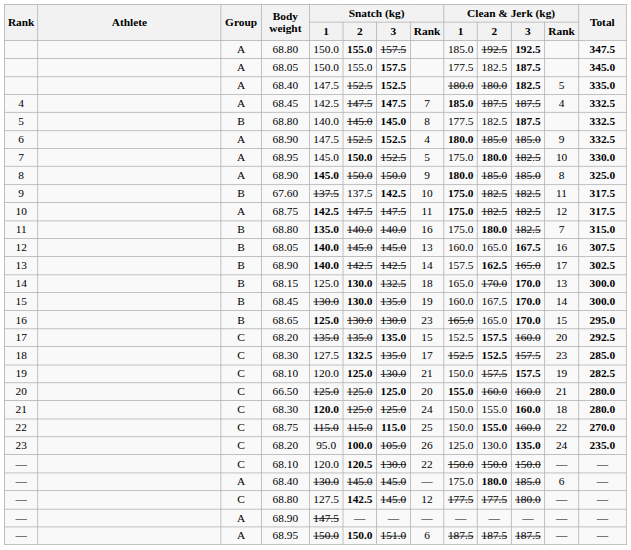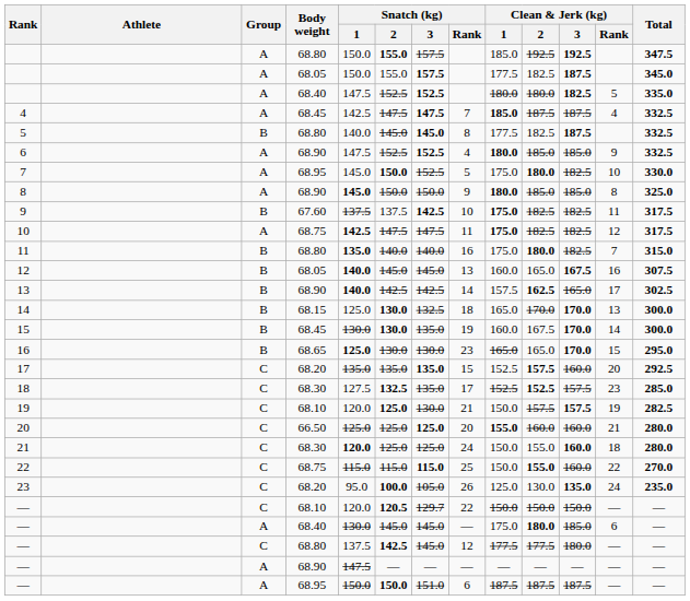 <table class = "wikitable" style="text-align:center;">
 <tr>
 <th rowspan=2 width=40>Rank</th>
 <th rowspan=2 width=250>Athlete</th>
 <th rowspan=2 width=50>Group</th>
 <th rowspan=2 width=60>Body weight</th>
 <th colspan=4>Snatch (kg)</th>
 <th colspan=4>Clean & Jerk (kg)</th>
 <th rowspan=2 width=60>Total</th>
 </tr>
 <tr>
 <th width=40>1</th>
 <th width=40>2</th>
 <th width=40>3</th>
 <th width=40>Rank</th>
 <th width=40>1</th>
 <th width=40>2</th>
 <th width=40>3</th>
 <th width=40>Rank</th>
 </tr>
 <tr>
 <td></td>
 <td align=left></td>
 <td>A</td>
 <td>68.80</td>
 <td>150.0</td>
 <td><strong>155.0</strong></td>
 <td><s>157.5 </s></td>
 <td></td>
 <td>185.0</td>
 <td><s>192.5 </s></td>
 <td><strong>192.5</strong></td>
 <td></td>
 <td><strong>347.5</strong></td>
 </tr>
 <tr>
 <td></td>
 <td align=left></td>
 <td>A</td>
 <td>68.05</td>
 <td>150.0</td>
 <td>155.0</td>
 <td><strong>157.5</strong></td>
 <td></td>
 <td>177.5</td>
 <td>182.5</td>
 <td><strong>187.5</strong></td>
 <td></td>
 <td><strong>345.0</strong></td>
 </tr>
 <tr>
 <td></td>
 <td align=left></td>
 <td>A</td>
 <td>68.40</td>
 <td>147.5</td>
 <td><s>152.5 </s></td>
 <td><strong>152.5</strong></td>
 <td></td>
 <td><s>180.0 </s></td>
 <td><s>180.0 </s></td>
 <td><strong>182.5</strong></td>
 <td>5</td>
 <td><strong>335.0</strong></td>
 </tr>
 <tr>
 <td>4</td>
 <td align=left></td>
 <td>A</td>
 <td>68.45</td>
 <td>142.5</td>
 <td><s>147.5 </s></td>
 <td><strong>147.5</strong></td>
 <td>7</td>
 <td><strong>185.0</strong></td>
 <td><s>187.5 </s></td>
 <td><s>187.5 </s></td>
 <td>4</td>
 <td><strong>332.5</strong></td>
 </tr>
 <tr>
 <td>5</td>
 <td align=left></td>
 <td>B</td>
 <td>68.80</td>
 <td>140.0</td>
 <td><s>145.0 </s></td>
 <td><strong>145.0</strong></td>
 <td>8</td>
 <td>177.5</td>
 <td>182.5</td>
 <td><strong>187.5</strong></td>
 <td></td>
 <td><strong>332.5</strong></td>
 </tr>
 <tr>
 <td>6</td>
 <td align=left></td>
 <td>A</td>
 <td>68.90</td>
 <td>147.5</td>
 <td><s>152.5 </s></td>
 <td><strong>152.5</strong></td>
 <td>4</td>
 <td><strong>180.0</strong></td>
 <td><s>185.0 </s></td>
 <td><s>185.0 </s></td>
 <td>9</td>
 <td><strong>332.5</strong></td>
 </tr>
 <tr>
 <td>7</td>
 <td align=left></td>
 <td>A</td>
 <td>68.95</td>
 <td>145.0</td>
 <td><strong>150.0</strong></td>
 <td><s>152.5 </s></td>
 <td>5</td>
 <td>175.0</td>
 <td><strong>180.0</strong></td>
 <td><s>182.5 </s></td>
 <td>10</td>
 <td><strong>330.0</strong></td>
 </tr>
 <tr>
 <td>8</td>
 <td align=left></td>
 <td>A</td>
 <td>68.90</td>
 <td><strong>145.0</strong></td>
 <td><s>150.0 </s></td>
 <td><s>150.0 </s></td>
 <td>9</td>
 <td><strong>180.0</strong></td>
 <td><s>185.0 </s></td>
 <td><s>185.0 </s></td>
 <td>8</td>
 <td><strong>325.0</strong></td>
 </tr>
 <tr>
 <td>9</td>
 <td align=left></td>
 <td>B</td>
 <td>67.60</td>
 <td><s>137.5 </s></td>
 <td>137.5</td>
 <td><strong>142.5</strong></td>
 <td>10</td>
 <td><strong>175.0</strong></td>
 <td><s>182.5 </s></td>
 <td><s>182.5 </s></td>
 <td>11</td>
 <td><strong>317.5</strong></td>
 </tr>
 <tr>
 <td>10</td>
 <td align=left></td>
 <td>A</td>
 <td>68.75</td>
 <td><strong>142.5</strong></td>
 <td><s>147.5 </s></td>
 <td><s>147.5 </s></td>
 <td>11</td>
 <td><strong>175.0</strong></td>
 <td><s>182.5 </s></td>
 <td><s>182.5 </s></td>
 <td>12</td>
 <td><strong>317.5</strong></td>
 </tr>
 <tr>
 <td>11</td>
 <td align=left></td>
 <td>B</td>
 <td>68.80</td>
 <td><strong>135.0</strong></td>
 <td><s>140.0 </s></td>
 <td><s>140.0 </s></td>
 <td>16</td>
 <td>175.0</td>
 <td><strong>180.0</strong></td>
 <td><s>182.5 </s></td>
 <td>7</td>
 <td><strong>315.0</strong></td>
 </tr>
 <tr>
 <td>12</td>
 <td align=left></td>
 <td>B</td>
 <td>68.05</td>
 <td><strong>140.0</strong></td>
 <td><s>145.0 </s></td>
 <td><s>145.0 </s></td>
 <td>13</td>
 <td>160.0</td>
 <td>165.0</td>
 <td><strong>167.5</strong></td>
 <td>16</td>
 <td><strong>307.5</strong></td>
 </tr>
 <tr>
 <td>13</td>
 <td align=left></td>
 <td>B</td>
 <td>68.90</td>
 <td><strong>140.0</strong></td>
 <td><s>142.5 </s></td>
 <td><s>142.5 </s></td>
 <td>14</td>
 <td>157.5</td>
 <td><strong>162.5</strong></td>
 <td><s>165.0 </s></td>
 <td>17</td>
 <td><strong>302.5</strong></td>
 </tr>
 <tr>
 <td>14</td>
 <td align=left></td>
 <td>B</td>
 <td>68.15</td>
 <td>125.0</td>
 <td><strong>130.0</strong></td>
 <td><s>132.5 </s></td>
 <td>18</td>
 <td>165.0</td>
 <td><s>170.0 </s></td>
 <td><strong>170.0</strong></td>
 <td>13</td>
 <td><strong>300.0</strong></td>
 </tr>
 <tr>
 <td>15</td>
 <td align=left></td>
 <td>B</td>
 <td>68.45</td>
 <td><s>130.0 </s></td>
 <td><strong>130.0</strong></td>
 <td><s>135.0 </s></td>
 <td>19</td>
 <td>160.0</td>
 <td>167.5</td>
 <td><strong>170.0</strong></td>
 <td>14</td>
 <td><strong>300.0</strong></td>
 </tr>
 <tr>
 <td>16</td>
 <td align=left></td>
 <td>B</td>
 <td>68.65</td>
 <td><strong>125.0</strong></td>
 <td><s>130.0 </s></td>
 <td><s>130.0 </s></td>
 <td>23</td>
 <td><s>165.0 </s></td>
 <td>165.0</td>
 <td><strong>170.0</strong></td>
 <td>15</td>
 <td><strong>295.0</strong></td>
 </tr>
 <tr>
 <td>17</td>
 <td align=left></td>
 <td>C</td>
 <td>68.20</td>
 <td><s>135.0 </s></td>
 <td><s>135.0 </s></td>
 <td><strong>135.0</strong></td>
 <td>15</td>
 <td>152.5</td>
 <td><strong>157.5</strong></td>
 <td><s>160.0 </s></td>
 <td>20</td>
 <td><strong>292.5</strong></td>
 </tr>
 <tr>
 <td>18</td>
 <td align=left></td>
 <td>C</td>
 <td>68.30</td>
 <td>127.5</td>
 <td><strong>132.5</strong></td>
 <td><s>135.0 </s></td>
 <td>17</td>
 <td><s>152.5 </s></td>
 <td><strong>152.5</strong></td>
 <td><s>157.5 </s></td>
 <td>23</td>
 <td><strong>285.0</strong></td>
 </tr>
 <tr>
 <td>19</td>
 <td align=left></td>
 <td>C</td>
 <td>68.10</td>
 <td>120.0</td>
 <td><strong>125.0</strong></td>
 <td><s>130.0 </s></td>
 <td>21</td>
 <td>150.0</td>
 <td><s>157.5 </s></td>
 <td><strong>157.5</strong></td>
 <td>19</td>
 <td><strong>282.5</strong></td>
 </tr>
 <tr>
 <td>20</td>
 <td align=left></td>
 <td>C</td>
 <td>66.50</td>
 <td><s>125.0 </s></td>
 <td><s>125.0 </s></td>
 <td><strong>125.0</strong></td>
 <td>20</td>
 <td><strong>155.0</strong></td>
 <td><s>160.0 </s></td>
 <td><s>160.0 </s></td>
 <td>21</td>
 <td><strong>280.0</strong></td>
 </tr>
 <tr>
 <td>21</td>
 <td align=left></td>
 <td>C</td>
 <td>68.30</td>
 <td><strong>120.0</strong></td>
 <td><s>125.0 </s></td>
 <td><s>125.0 </s></td>
 <td>24</td>
 <td>150.0</td>
 <td>155.0</td>
 <td><strong>160.0</strong></td>
 <td>18</td>
 <td><strong>280.0</strong></td>
 </tr>
 <tr>
 <td>22</td>
 <td align=left></td>
 <td>C</td>
 <td>68.75</td>
 <td><s>115.0 </s></td>
 <td><s>115.0 </s></td>
 <td><strong>115.0</strong></td>
 <td>25</td>
 <td>150.0</td>
 <td><strong>155.0</strong></td>
 <td><s>160.0 </s></td>
 <td>22</td>
 <td><strong>270.0</strong></td>
 </tr>
 <tr>
 <td>23</td>
 <td align=left></td>
 <td>C</td>
 <td>68.20</td>
 <td>95.0</td>
 <td><strong>100.0</strong></td>
 <td><s>105.0 </s></td>
 <td>26</td>
 <td>125.0</td>
 <td>130.0</td>
 <td><strong>135.0</strong></td>
 <td>24</td>
 <td><strong>235.0</strong></td>
 </tr>
 <tr>
 <td>—</td>
 <td align=left></td>
 <td>C</td>
 <td>68.10</td>
 <td>120.0</td>
 <td><strong>120.5</strong></td>
-<td><s>130.0 </s></td>
+<td><s>129.7 </s></td>
 <td>22</td>
 <td><s>150.0 </s></td>
 <td><s>150.0 </s></td>
 <td><s>150.0 </s></td>
 <td>—</td>
 <td>—</td>
 </tr>
 <tr>
 <td>—</td>
 <td align=left></td>
 <td>A</td>
 <td>68.40</td>
 <td><s>130.0 </s></td>
 <td><s>145.0 </s></td>
 <td><s>145.0 </s></td>
 <td>—</td>
 <td>175.0</td>
 <td><strong>180.0</strong></td>
 <td><s>185.0 </s></td>
 <td>6</td>
 <td>—</td>
 </tr>
 <tr>
 <td>—</td>
 <td align=left></td>
 <td>C</td>
 <td>68.80</td>
-<td>127.5</td>
+<td>137.5</td>
 <td><strong>142.5</strong></td>
 <td><s>145.0 </s></td>
 <td>12</td>
 <td><s>177.5 </s></td>
 <td><s>177.5 </s></td>
 <td><s>180.0 </s></td>
 <td>—</td>
 <td>—</td>
 </tr>
 <tr>
 <td>—</td>
 <td align=left></td>
 <td>A</td>
 <td>68.90</td>
 <td><s>147.5 </s></td>
 <td>—</td>
 <td>—</td>
 <td>—</td>
 <td>—</td>
 <td>—</td>
 <td>—</td>
 <td>—</td>
 <td>—</td>
 </tr>
 <tr>
 <td>—</td>
 <td align=left></td>
 <td>A</td>
 <td>68.95</td>
 <td><s>150.0 </s></td>
 <td><strong>150.0</strong></td>
 <td><s>151.0 </s></td>
 <td>6</td>
 <td><s>187.5 </s></td>
 <td><s>187.5 </s></td>
 <td><s>187.5 </s></td>
 <td>—</td>
 <td>—</td>
 </tr>
 </table>
